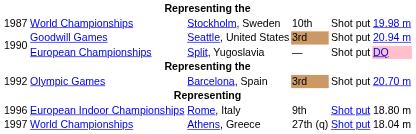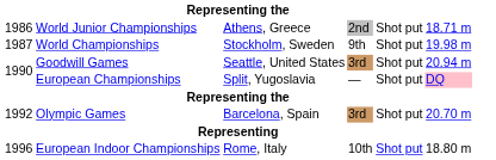 <table>
 <tr>
 <th colspan="6">Representing the </th>
 </tr>
 <tr>
+<td>1986</td>
+<td><a href='#'>World Junior Championships</a></td>
+<td><a href='#'>Athens</a>, Greece</td>
+<td bgcolor="silver">2nd</td>
+<td>Shot put</td>
+<td><a href='#'>18.71 m</a></td>
+</tr>
+<tr>
 <td>1987</td>
 <td><a href='#'>World Championships</a></td>
 <td><a href='#'>Stockholm</a>, Sweden</td>
-<td>10th</td>
+<td>9th</td>
 <td>Shot put</td>
 <td><a href='#'>19.98 m</a></td>
 </tr>
 <tr>
 <td rowspan=2>1990</td>
 <td><a href='#'>Goodwill Games</a></td>
 <td><a href='#'>Seattle</a>, United States</td>
 <td bgcolor="cc9966">3rd</td>
 <td>Shot put</td>
 <td><a href='#'>20.94 m</a></td>
 </tr>
 <tr>
 <td><a href='#'>European Championships</a></td>
 <td><a href='#'>Split</a>, Yugoslavia</td>
 <td>—</td>
 <td>Shot put</td>
 <td bgcolor=pink><a href='#'>DQ</a></td>
 </tr>
 <tr>
 <th colspan="6">Representing the </th>
 </tr>
 <tr>
 <td>1992</td>
 <td><a href='#'>Olympic Games</a></td>
 <td><a href='#'>Barcelona</a>, Spain</td>
 <td bgcolor="cc9966">3rd</td>
 <td>Shot put</td>
 <td><a href='#'>20.70 m</a></td>
 </tr>
 <tr>
 <th colspan=6>Representing </th>
 </tr>
 <tr>
 <td>1996</td>
 <td><a href='#'>European Indoor Championships</a></td>
 <td><a href='#'>Rome</a>, Italy</td>
-<td>9th</td>
+<td>10th</td>
 <td><a href='#'>Shot put</a></td>
 <td>18.80 m</td>
 </tr>
-<tr>
-<td>1997</td>
-<td><a href='#'>World Championships</a></td>
-<td><a href='#'>Athens</a>, Greece</td>
-<td>27th (q)</td>
-<td><a href='#'>Shot put</a></td>
-<td>18.04 m</td>
-</tr>
 </table>
